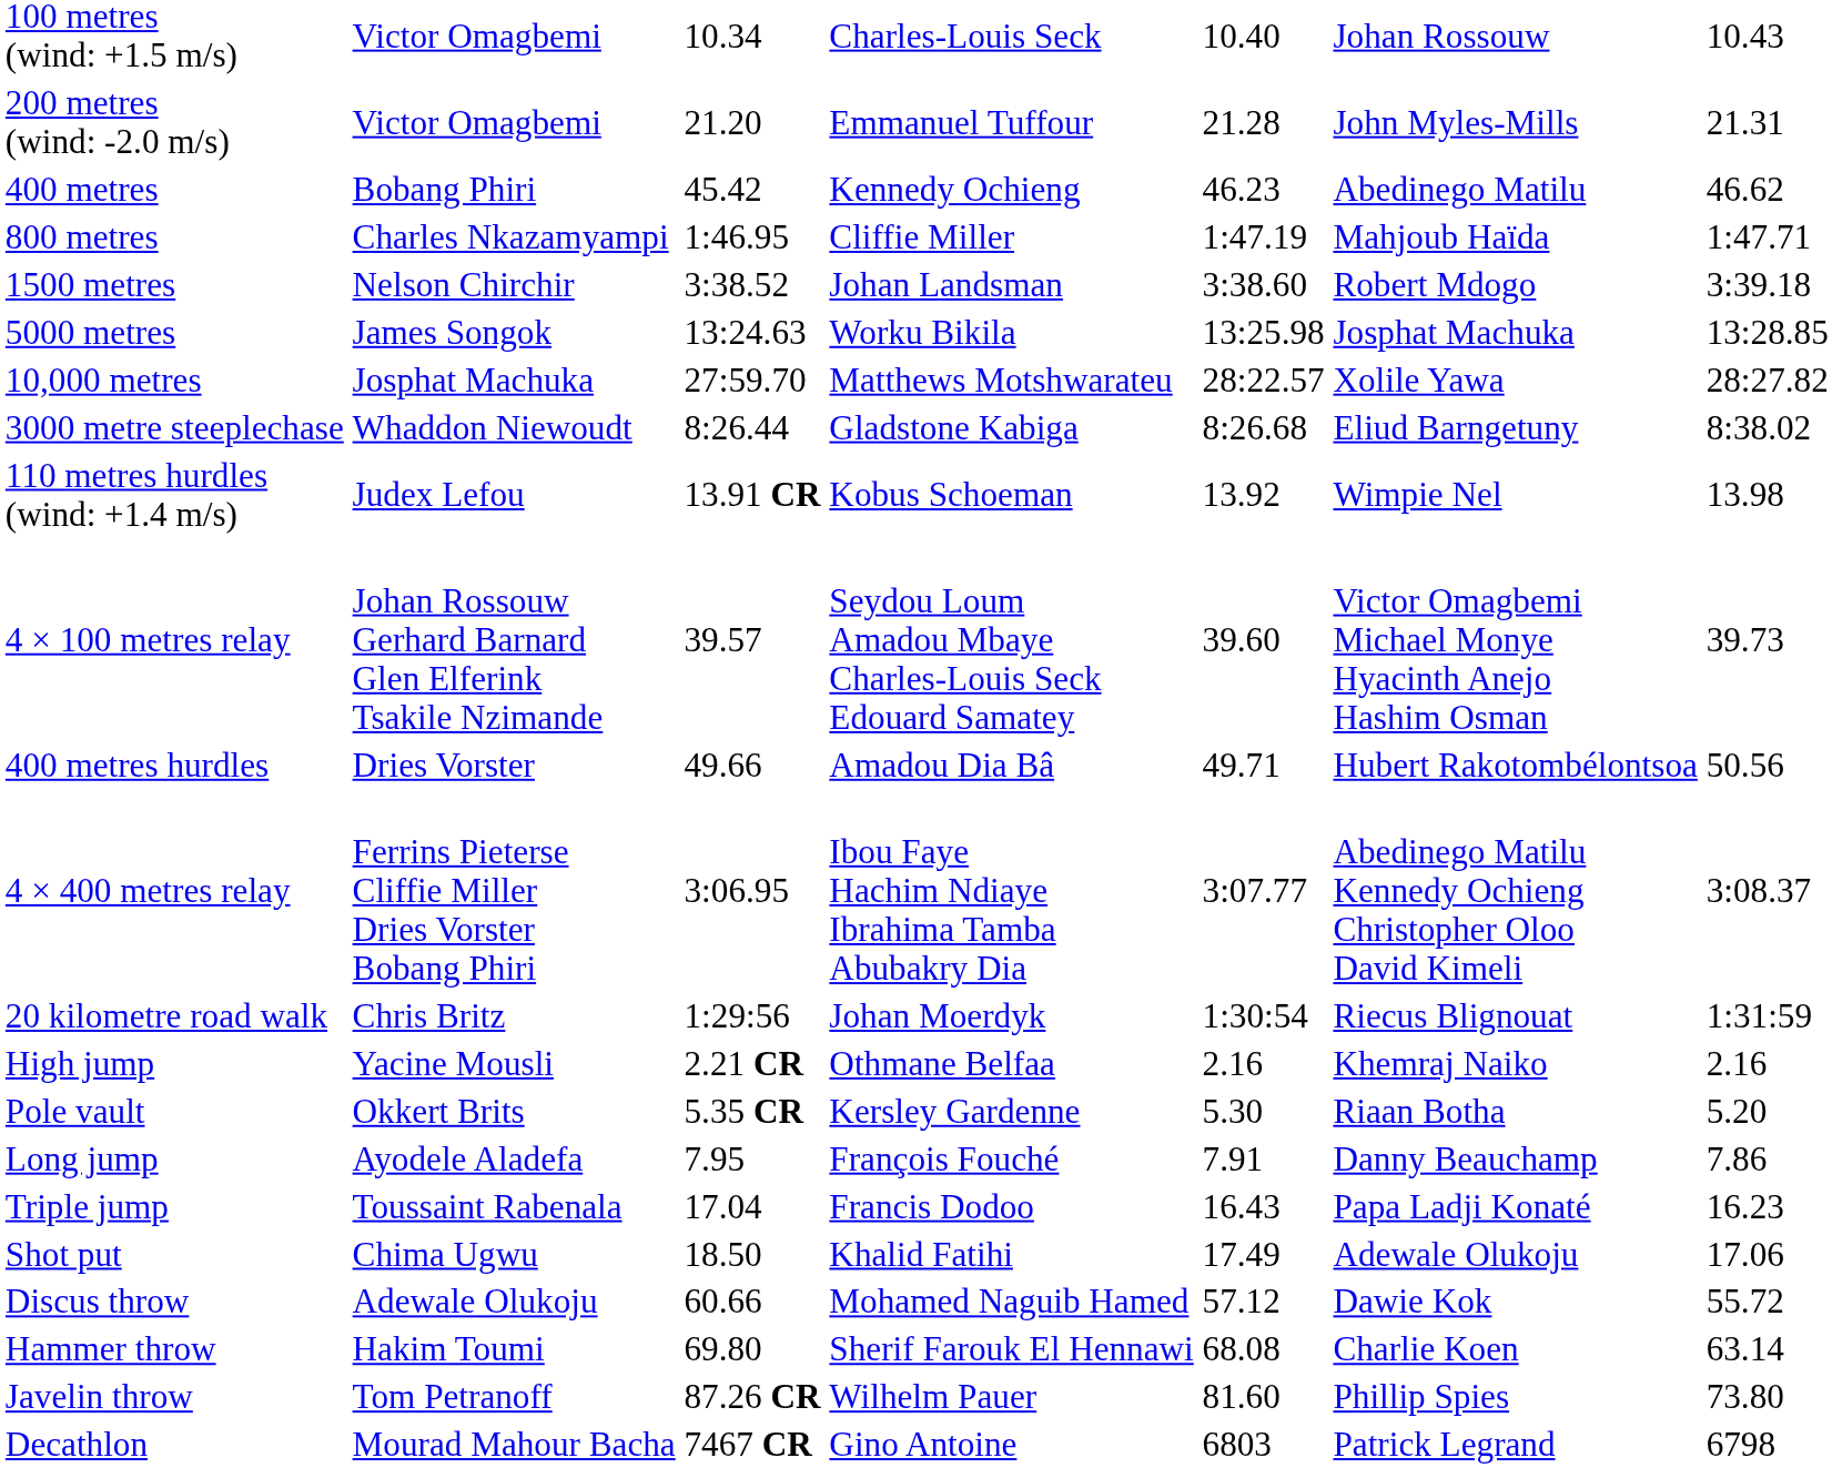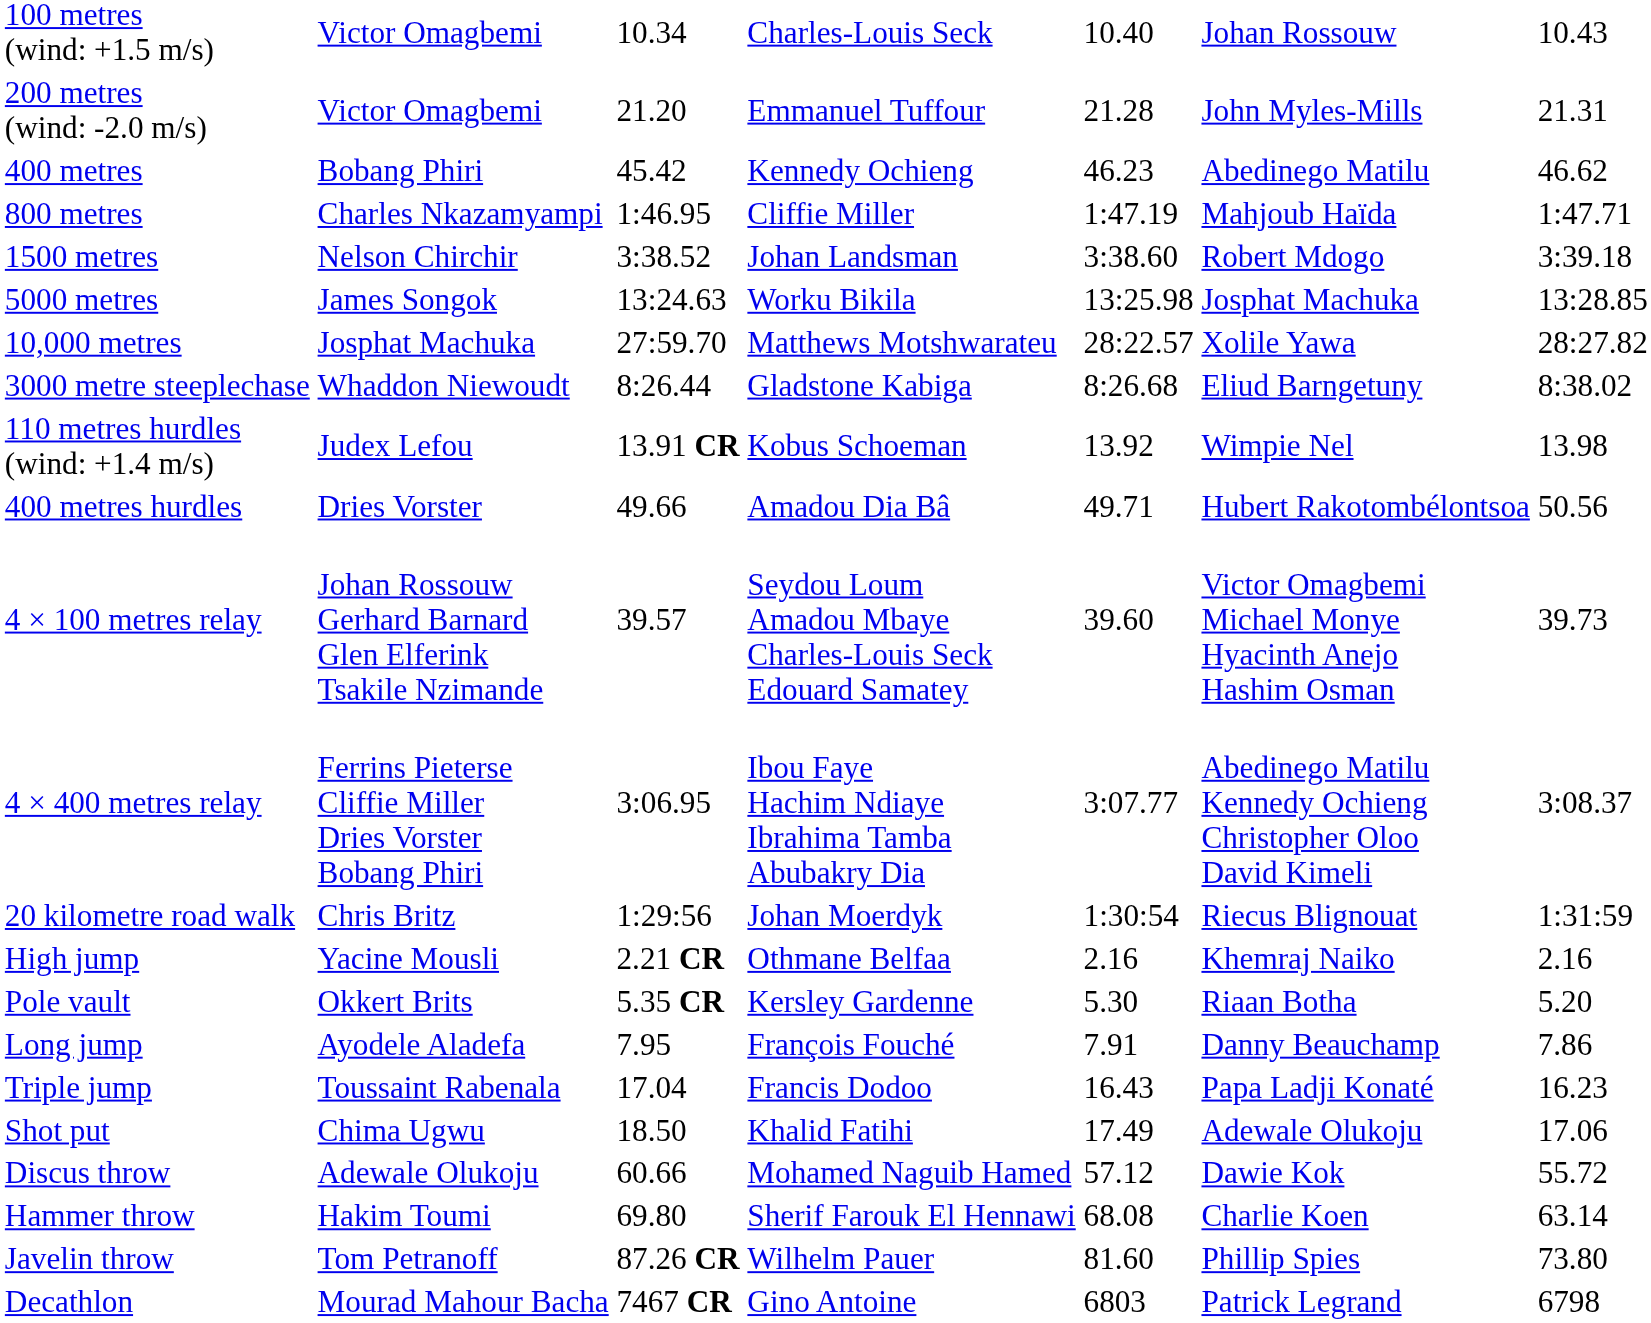 <table>
 <tr>
 <td><a href='#'>100 metres</a><br>(wind: +1.5 m/s)</td>
 <td><a href='#'>Victor Omagbemi</a><br> </td>
 <td>10.34</td>
 <td><a href='#'>Charles-Louis Seck</a><br> </td>
 <td>10.40</td>
 <td><a href='#'>Johan Rossouw</a><br> </td>
 <td>10.43</td>
 </tr>
 <tr>
 <td><a href='#'>200 metres</a><br>(wind: -2.0 m/s)</td>
 <td><a href='#'>Victor Omagbemi</a><br> </td>
 <td>21.20</td>
 <td><a href='#'>Emmanuel Tuffour</a><br> </td>
 <td>21.28</td>
 <td><a href='#'>John Myles-Mills</a><br> </td>
 <td>21.31</td>
 </tr>
 <tr>
 <td><a href='#'>400 metres</a></td>
 <td><a href='#'>Bobang Phiri</a><br> </td>
 <td>45.42</td>
 <td><a href='#'>Kennedy Ochieng</a><br> </td>
 <td>46.23</td>
 <td><a href='#'>Abedinego Matilu</a><br> </td>
 <td>46.62</td>
 </tr>
 <tr>
 <td><a href='#'>800 metres</a></td>
 <td><a href='#'>Charles Nkazamyampi</a><br> </td>
 <td>1:46.95</td>
 <td><a href='#'>Cliffie Miller</a><br> </td>
 <td>1:47.19</td>
 <td><a href='#'>Mahjoub Haïda</a><br> </td>
 <td>1:47.71</td>
 </tr>
 <tr>
 <td><a href='#'>1500 metres</a></td>
 <td><a href='#'>Nelson Chirchir</a><br> </td>
 <td>3:38.52</td>
 <td><a href='#'>Johan Landsman</a><br> </td>
 <td>3:38.60</td>
 <td><a href='#'>Robert Mdogo</a><br> </td>
 <td>3:39.18</td>
 </tr>
 <tr>
 <td><a href='#'>5000 metres</a></td>
 <td><a href='#'>James Songok</a><br> </td>
 <td>13:24.63</td>
 <td><a href='#'>Worku Bikila</a><br> </td>
 <td>13:25.98</td>
 <td><a href='#'>Josphat Machuka</a><br> </td>
 <td>13:28.85</td>
 </tr>
 <tr>
 <td><a href='#'>10,000 metres</a></td>
 <td><a href='#'>Josphat Machuka</a><br> </td>
 <td>27:59.70</td>
 <td><a href='#'>Matthews Motshwarateu</a><br> </td>
 <td>28:22.57</td>
 <td><a href='#'>Xolile Yawa</a><br> </td>
 <td>28:27.82</td>
 </tr>
 <tr>
 <td><a href='#'>3000 metre steeplechase</a></td>
 <td><a href='#'>Whaddon Niewoudt</a><br> </td>
 <td>8:26.44</td>
 <td><a href='#'>Gladstone Kabiga</a><br> </td>
 <td>8:26.68</td>
 <td><a href='#'>Eliud Barngetuny</a><br> </td>
 <td>8:38.02</td>
 </tr>
 <tr>
 <td><a href='#'>110 metres hurdles</a><br>(wind: +1.4 m/s)</td>
 <td><a href='#'>Judex Lefou</a><br> </td>
 <td>13.91 <strong>CR</strong></td>
 <td><a href='#'>Kobus Schoeman</a><br> </td>
 <td>13.92</td>
 <td><a href='#'>Wimpie Nel</a><br> </td>
 <td>13.98</td>
 </tr>
 <tr>
+<td><a href='#'>400 metres hurdles</a></td>
+<td><a href='#'>Dries Vorster</a><br> </td>
+<td>49.66</td>
+<td><a href='#'>Amadou Dia Bâ</a><br> </td>
+<td>49.71</td>
+<td><a href='#'>Hubert Rakotombélontsoa</a><br> </td>
+<td>50.56</td>
+</tr>
+<tr>
 <td><a href='#'>4 × 100 metres relay</a></td>
 <td><br><a href='#'>Johan Rossouw</a><br><a href='#'>Gerhard Barnard</a><br><a href='#'>Glen Elferink</a><br><a href='#'>Tsakile Nzimande</a></td>
 <td>39.57</td>
 <td><br><a href='#'>Seydou Loum</a><br><a href='#'>Amadou Mbaye</a><br><a href='#'>Charles-Louis Seck</a><br><a href='#'>Edouard Samatey</a></td>
 <td>39.60</td>
 <td><br><a href='#'>Victor Omagbemi</a><br><a href='#'>Michael Monye</a><br><a href='#'>Hyacinth Anejo</a><br><a href='#'>Hashim Osman</a></td>
 <td>39.73</td>
-</tr>
-<tr>
-<td><a href='#'>400 metres hurdles</a></td>
-<td><a href='#'>Dries Vorster</a><br> </td>
-<td>49.66</td>
-<td><a href='#'>Amadou Dia Bâ</a><br> </td>
-<td>49.71</td>
-<td><a href='#'>Hubert Rakotombélontsoa</a><br> </td>
-<td>50.56</td>
 </tr>
 <tr>
 <td><a href='#'>4 × 400 metres relay</a></td>
 <td><br><a href='#'>Ferrins Pieterse</a><br><a href='#'>Cliffie Miller</a><br><a href='#'>Dries Vorster</a><br><a href='#'>Bobang Phiri</a></td>
 <td>3:06.95</td>
 <td><br><a href='#'>Ibou Faye</a><br><a href='#'>Hachim Ndiaye</a><br><a href='#'>Ibrahima Tamba</a><br><a href='#'>Abubakry Dia</a></td>
 <td>3:07.77</td>
 <td><br><a href='#'>Abedinego Matilu</a><br><a href='#'>Kennedy Ochieng</a><br><a href='#'>Christopher Oloo</a><br><a href='#'>David Kimeli</a></td>
 <td>3:08.37</td>
 </tr>
 <tr>
 <td><a href='#'>20 kilometre road walk</a></td>
 <td><a href='#'>Chris Britz</a><br> </td>
 <td>1:29:56</td>
 <td><a href='#'>Johan Moerdyk</a><br> </td>
 <td>1:30:54</td>
 <td><a href='#'>Riecus Blignouat</a><br> </td>
 <td>1:31:59</td>
 </tr>
 <tr>
 <td><a href='#'>High jump</a></td>
 <td><a href='#'>Yacine Mousli</a><br> </td>
 <td>2.21 <strong>CR</strong></td>
 <td><a href='#'>Othmane Belfaa</a><br> </td>
 <td>2.16</td>
 <td><a href='#'>Khemraj Naiko</a><br> </td>
 <td>2.16</td>
 </tr>
 <tr>
 <td><a href='#'>Pole vault</a></td>
 <td><a href='#'>Okkert Brits</a><br> </td>
 <td>5.35 <strong>CR</strong></td>
 <td><a href='#'>Kersley Gardenne</a><br> </td>
 <td>5.30</td>
 <td><a href='#'>Riaan Botha</a><br> </td>
 <td>5.20</td>
 </tr>
 <tr>
 <td><a href='#'>Long jump</a></td>
 <td><a href='#'>Ayodele Aladefa</a><br> </td>
 <td>7.95</td>
 <td><a href='#'>François Fouché</a><br> </td>
 <td>7.91</td>
 <td><a href='#'>Danny Beauchamp</a><br> </td>
 <td>7.86</td>
 </tr>
 <tr>
 <td><a href='#'>Triple jump</a></td>
 <td><a href='#'>Toussaint Rabenala</a><br> </td>
 <td>17.04</td>
 <td><a href='#'>Francis Dodoo</a><br> </td>
 <td>16.43</td>
 <td><a href='#'>Papa Ladji Konaté</a><br> </td>
 <td>16.23</td>
 </tr>
 <tr>
 <td><a href='#'>Shot put</a></td>
 <td><a href='#'>Chima Ugwu</a><br> </td>
 <td>18.50</td>
 <td><a href='#'>Khalid Fatihi</a><br> </td>
 <td>17.49</td>
 <td><a href='#'>Adewale Olukoju</a><br> </td>
 <td>17.06</td>
 </tr>
 <tr>
 <td><a href='#'>Discus throw</a></td>
 <td><a href='#'>Adewale Olukoju</a><br> </td>
 <td>60.66</td>
 <td><a href='#'>Mohamed Naguib Hamed</a><br> </td>
 <td>57.12</td>
 <td><a href='#'>Dawie Kok</a><br> </td>
 <td>55.72</td>
 </tr>
 <tr>
 <td><a href='#'>Hammer throw</a></td>
 <td><a href='#'>Hakim Toumi</a><br> </td>
 <td>69.80</td>
 <td><a href='#'>Sherif Farouk El Hennawi</a><br> </td>
 <td>68.08</td>
 <td><a href='#'>Charlie Koen</a><br> </td>
 <td>63.14</td>
 </tr>
 <tr>
 <td><a href='#'>Javelin throw</a></td>
 <td><a href='#'>Tom Petranoff</a><br> </td>
 <td>87.26 <strong>CR</strong></td>
 <td><a href='#'>Wilhelm Pauer</a><br> </td>
 <td>81.60</td>
 <td><a href='#'>Phillip Spies</a><br> </td>
 <td>73.80</td>
 </tr>
 <tr>
 <td><a href='#'>Decathlon</a></td>
 <td><a href='#'>Mourad Mahour Bacha</a><br> </td>
 <td>7467 <strong>CR</strong></td>
 <td><a href='#'>Gino Antoine</a><br> </td>
 <td>6803</td>
 <td><a href='#'>Patrick Legrand</a><br> </td>
 <td>6798</td>
 </tr>
 </table>
